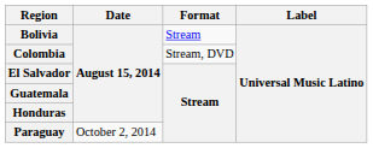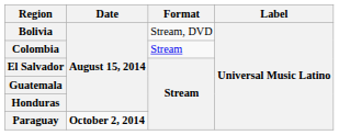 <table class="wikitable plainrowheaders">
 <tr>
 <th scope="col">Region</th>
 <th scope="col">Date</th>
 <th scope="col">Format</th>
 <th scope="col">Label</th>
 </tr>
 <tr>
 <th scope="row">Bolivia</th>
 <th scope="row" rowspan="5">August 15, 2014</th>
-<td><a href='#'>Stream</a></td>
+<td>Stream, DVD</td>
 <th scope="row" rowspan="6">Universal Music Latino</th>
 </tr>
 <tr>
 <th scope="row">Colombia</th>
-<td>Stream, DVD</td>
+<td><a href='#'>Stream</a></td>
 </tr>
 <tr>
 <th scope="row">El Salvador</th>
 <th scope="row" rowspan="4">Stream</th>
 </tr>
 <tr>
 <th scope="row">Guatemala</th>
 </tr>
 <tr>
 <th scope="row">Honduras</th>
 </tr>
 <tr>
 <th scope="row">Paraguay</th>
-<td>October 2, 2014</td>
+<td><strong>October 2, 2014</strong></td>
 </tr>
 </table>
